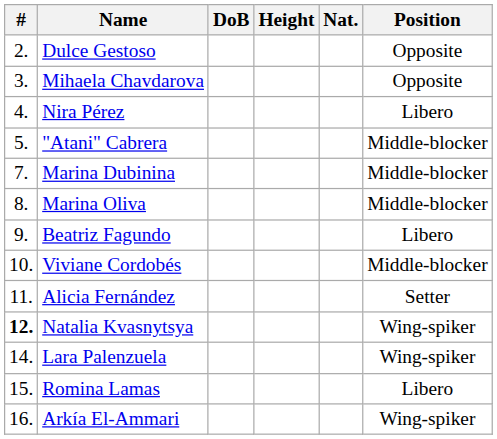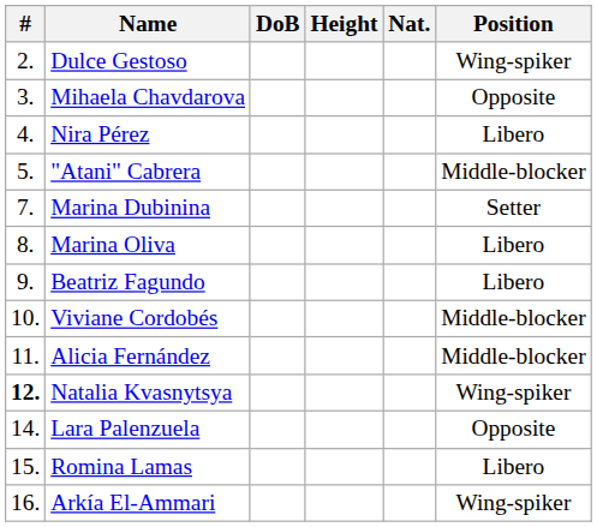 <table class="wikitable sortable">
 <tr>
 <th width=" %">#</th>
 <th width=" %">Name</th>
 <th width=" %">DoB</th>
 <th width=" %">Height</th>
 <th width=" %">Nat.</th>
 <th width=" %">Position</th>
 </tr>
 <tr style="background:#ffffff">
 <td align="center">2.</td>
 <td><a href='#'>Dulce Gestoso</a></td>
 <td align="center"></td>
 <td align="center"></td>
 <td></td>
-<td align="center">Opposite</td>
+<td align="center">Wing-spiker</td>
 </tr>
 <tr style="background:#ffffff">
 <td align="center">3.</td>
 <td><a href='#'>Mihaela Chavdarova</a></td>
 <td align="center"></td>
 <td align="center"></td>
 <td></td>
 <td align="center">Opposite</td>
 </tr>
 <tr style="background:#ffffff">
 <td align="center">4.</td>
 <td><a href='#'>Nira Pérez</a></td>
 <td align="center"></td>
 <td align="center"></td>
 <td></td>
 <td align="center">Libero</td>
 </tr>
 <tr style="background:#ffffff">
 <td align="center">5.</td>
 <td><a href='#'>"Atani" Cabrera</a></td>
 <td align="center"></td>
 <td align="center"></td>
 <td></td>
 <td align="center">Middle-blocker</td>
 </tr>
 <tr style="background:#ffffff">
 <td align="center">7.</td>
 <td><a href='#'>Marina Dubinina</a></td>
 <td align="center"></td>
 <td align="center"></td>
 <td></td>
-<td align="center">Middle-blocker</td>
+<td align="center">Setter</td>
 </tr>
 <tr style="background:#ffffff">
 <td align="center">8.</td>
 <td><a href='#'>Marina Oliva</a></td>
 <td align="center"></td>
 <td align="center"></td>
 <td></td>
-<td align="center">Middle-blocker</td>
+<td align="center">Libero</td>
 </tr>
 <tr style="background:#ffffff">
 <td align="center">9.</td>
 <td><a href='#'>Beatriz Fagundo</a></td>
 <td align="center"></td>
 <td align="center"></td>
 <td></td>
 <td align="center">Libero</td>
 </tr>
 <tr style="background:#ffffff">
 <td align="center">10.</td>
 <td><a href='#'>Viviane Cordobés</a></td>
 <td align="center"></td>
 <td align="center"></td>
 <td></td>
 <td align="center">Middle-blocker</td>
 </tr>
 <tr style="background:#ffffff">
 <td align="center">11.</td>
 <td><a href='#'>Alicia Fernández</a></td>
 <td align="center"></td>
 <td align="center"></td>
 <td></td>
-<td align="center">Setter</td>
+<td align="center">Middle-blocker</td>
 </tr>
 <tr style="background:#ffffff">
 <td align="center"><strong>12.</strong></td>
 <td><a href='#'>Natalia Kvasnytsya</a></td>
 <td align="center"></td>
 <td align="center"></td>
 <td></td>
 <td align="center">Wing-spiker</td>
 </tr>
 <tr style="background:#ffffff">
 <td align="center">14.</td>
 <td><a href='#'>Lara Palenzuela</a></td>
 <td align="center"></td>
 <td align="center"></td>
 <td></td>
-<td align="center">Wing-spiker</td>
+<td align="center">Opposite</td>
 </tr>
 <tr style="background:#ffffff">
 <td align="center">15.</td>
 <td><a href='#'>Romina Lamas</a></td>
 <td align="center"></td>
 <td align="center"></td>
 <td></td>
 <td align="center">Libero</td>
 </tr>
 <tr style="background:#ffffff">
 <td align="center">16.</td>
 <td><a href='#'>Arkía El-Ammari</a></td>
 <td align="center"></td>
 <td align="center"></td>
 <td></td>
 <td align="center">Wing-spiker</td>
 </tr>
 </table>
